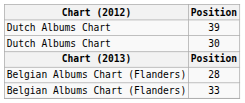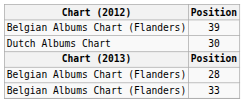 <table class = "wikitable sortable">
 <tr>
 <th>Chart (2012)</th>
 <th>Position</th>
 </tr>
 <tr>
-<td>Dutch Albums Chart</td>
+<td>Belgian Albums Chart (Flanders)</td>
 <td align="center">39</td>
 </tr>
 <tr>
 <td>Dutch Albums Chart</td>
 <td align="center">30</td>
 </tr>
 <tr>
 <th>Chart (2013)</th>
 <th>Position</th>
 </tr>
 <tr>
 <td>Belgian Albums Chart (Flanders)</td>
 <td align="center">28</td>
 </tr>
 <tr>
 <td>Belgian Albums Chart (Flanders)</td>
 <td align="center">33</td>
 </tr>
 <tr>
 </tr>
 </table>
